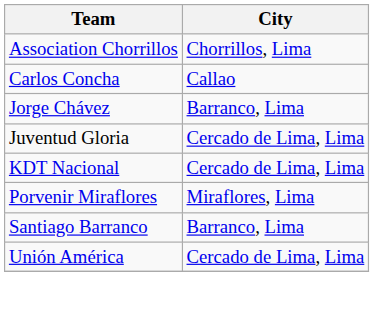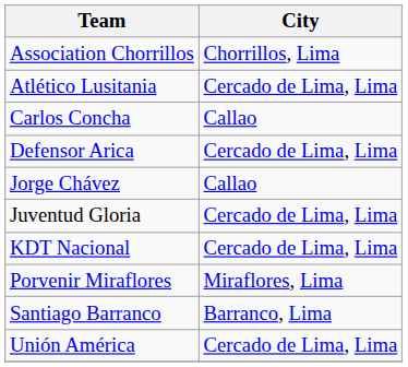 <table class="wikitable sortable">
 <tr>
 <th>Team</th>
 <th>City</th>
 </tr>
 <tr>
 <td><a href='#'>Association Chorrillos</a></td>
 <td><a href='#'>Chorrillos</a>, <a href='#'>Lima</a></td>
 </tr>
 <tr>
+<td><a href='#'>Atlético Lusitania</a></td>
+<td><a href='#'>Cercado de Lima</a>, <a href='#'>Lima</a></td>
+</tr>
+<tr>
 <td><a href='#'>Carlos Concha</a></td>
 <td><a href='#'>Callao</a></td>
 </tr>
 <tr>
+<td><a href='#'>Defensor Arica</a></td>
+<td><a href='#'>Cercado de Lima</a>, <a href='#'>Lima</a></td>
+</tr>
+<tr>
 <td><a href='#'>Jorge Chávez</a></td>
-<td><a href='#'>Barranco</a>, <a href='#'>Lima</a></td>
+<td><a href='#'>Callao</a></td>
 </tr>
 <tr>
 <td>Juventud Gloria</td>
 <td><a href='#'>Cercado de Lima</a>, <a href='#'>Lima</a></td>
 </tr>
 <tr>
 <td><a href='#'>KDT Nacional</a></td>
 <td><a href='#'>Cercado de Lima</a>, <a href='#'>Lima</a></td>
 </tr>
 <tr>
 <td><a href='#'>Porvenir Miraflores</a></td>
 <td><a href='#'>Miraflores</a>, <a href='#'>Lima</a></td>
 </tr>
 <tr>
 <td><a href='#'>Santiago Barranco</a></td>
 <td><a href='#'>Barranco</a>, <a href='#'>Lima</a></td>
 </tr>
 <tr>
 <td><a href='#'>Unión América</a></td>
 <td><a href='#'>Cercado de Lima</a>, <a href='#'>Lima</a></td>
 </tr>
 <tr>
 </tr>
 </table>
